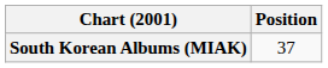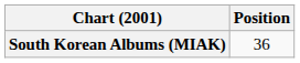 <table class="wikitable plainrowheaders">
 <tr>
 <th scope="col">Chart (2001)</th>
 <th scope="col">Position</th>
 </tr>
 <tr>
 <th scope="row">South Korean Albums (MIAK)</th>
-<td align="center">37</td>
+<td align="center">36</td>
 </tr>
 </table>
